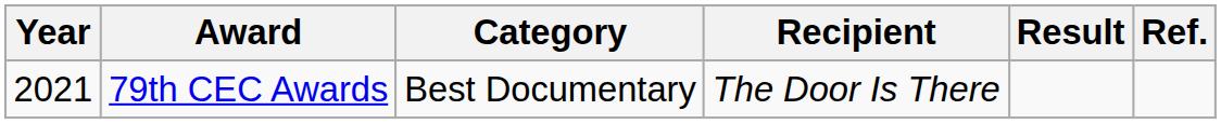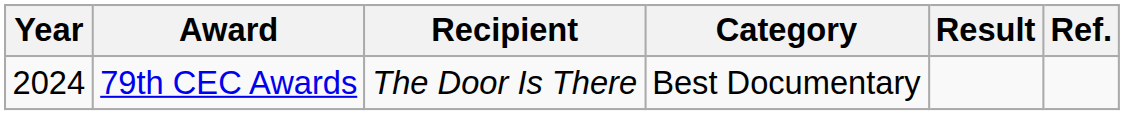 <table class="wikitable">
 <tr>
 <th>Year</th>
 <th>Award</th>
+<th>Recipient</th>
 <th>Category</th>
-<th>Recipient</th>
 <th>Result</th>
 <th>Ref.</th>
 </tr>
 <tr>
-<td>2021</td>
+<td>2024</td>
 <td><a href='#'>79th CEC Awards</a></td>
+<td><em>The Door Is There</em></td>
 <td>Best Documentary</td>
-<td><em>The Door Is There</em></td>
 <td></td>
 <td></td>
 </tr>
 </table>
